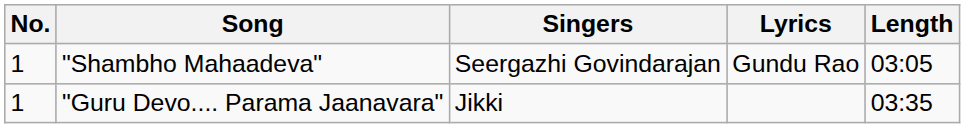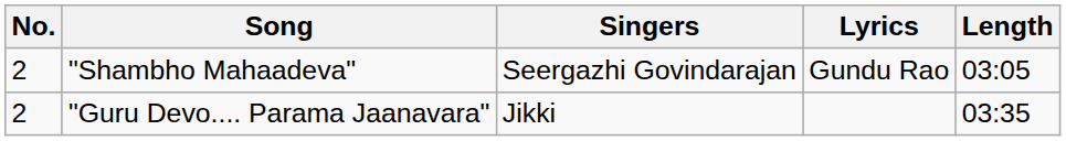 <table class="wikitable">
 <tr>
 <th>No.</th>
 <th>Song</th>
 <th>Singers</th>
 <th>Lyrics</th>
 <th>Length</th>
 </tr>
 <tr>
-<td>1</td>
+<td>2</td>
 <td>"Shambho Mahaadeva"</td>
 <td>Seergazhi Govindarajan</td>
 <td>Gundu Rao</td>
 <td>03:05</td>
 </tr>
 <tr>
-<td>1</td>
+<td>2</td>
 <td>"Guru Devo.... Parama Jaanavara"</td>
 <td>Jikki</td>
 <td></td>
 <td>03:35</td>
 </tr>
 </table>
